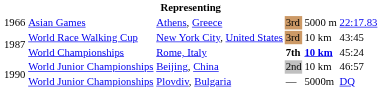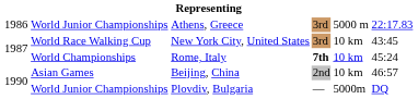 <table>
 <tr>
 <th colspan="6">Representing </th>
 </tr>
 <tr>
-<td>1966</td>
-<td><a href='#'>Asian Games</a></td>
+<td>1986</td>
+<td><a href='#'>World Junior Championships</a></td>
 <td><a href='#'>Athens</a>, <a href='#'>Greece</a></td>
 <td bgcolor="cc9966">3rd</td>
 <td>5000 m</td>
 <td><a href='#'>22:17.83</a></td>
 </tr>
 <tr>
 <td rowspan=2>1987</td>
 <td><a href='#'>World Race Walking Cup</a></td>
 <td><a href='#'>New York City</a>, <a href='#'>United States</a></td>
 <td bgcolor="cc9966">3rd</td>
 <td>10 km</td>
 <td>43:45</td>
 </tr>
 <tr>
 <td><a href='#'>World Championships</a></td>
 <td><a href='#'>Rome, Italy</a></td>
 <td><strong>7th</strong></td>
-<td><strong><a href='#'>10 km</a></strong></td>
+<td><a href='#'>10 km</a></td>
 <td>45:24</td>
 </tr>
 <tr>
 <td rowspan=2>1990</td>
-<td><a href='#'>World Junior Championships</a></td>
+<td><a href='#'>Asian Games</a></td>
 <td><a href='#'>Beijing</a>, <a href='#'>China</a></td>
 <td bgcolor="silver">2nd</td>
 <td>10 km</td>
 <td>46:57</td>
 </tr>
 <tr>
 <td><a href='#'>World Junior Championships</a></td>
 <td><a href='#'>Plovdiv</a>, <a href='#'>Bulgaria</a></td>
 <td>—</td>
 <td>5000m</td>
 <td><a href='#'>DQ</a></td>
 </tr>
 </table>
